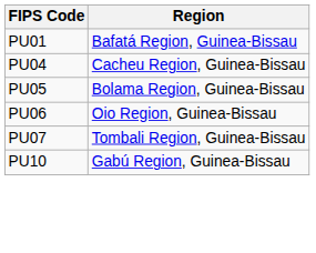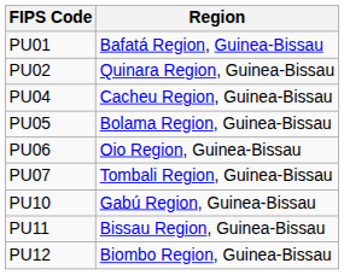 <table class="wikitable">
 <tr>
 <th>FIPS Code</th>
 <th>Region</th>
 </tr>
 <tr>
 <td>PU01</td>
 <td><a href='#'>Bafatá Region</a>, <a href='#'>Guinea-Bissau</a></td>
+</tr>
+<tr>
+<td>PU02</td>
+<td><a href='#'>Quinara Region</a>, Guinea-Bissau</td>
 </tr>
 <tr>
 <td>PU04</td>
 <td><a href='#'>Cacheu Region</a>, Guinea-Bissau</td>
 </tr>
 <tr>
 <td>PU05</td>
 <td><a href='#'>Bolama Region</a>, Guinea-Bissau</td>
 </tr>
 <tr>
 <td>PU06</td>
 <td><a href='#'>Oio Region</a>, Guinea-Bissau</td>
 </tr>
 <tr>
 <td>PU07</td>
 <td><a href='#'>Tombali Region</a>, Guinea-Bissau</td>
 </tr>
 <tr>
 <td>PU10</td>
 <td><a href='#'>Gabú Region</a>, Guinea-Bissau</td>
 </tr>
+<tr>
+<td>PU11</td>
+<td><a href='#'>Bissau Region</a>, Guinea-Bissau</td>
+</tr>
+<tr>
+<td>PU12</td>
+<td><a href='#'>Biombo Region</a>, Guinea-Bissau</td>
+</tr>
 </table>
